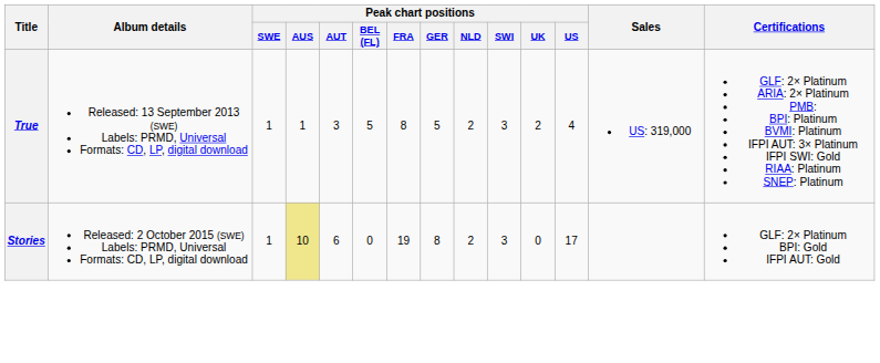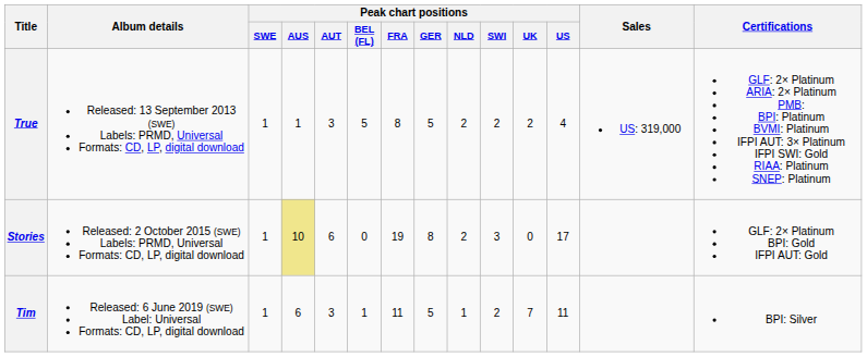 <table class="wikitable plainrowheaders" style="text-align:center">
 <tr>
 <th scope="col" rowspan="2" style="width:1em;">Title</th>
 <th scope="col" rowspan="2" style="width:18em;">Album details</th>
 <th scope="col" colspan="10">Peak chart positions</th>
 <th scope="col" rowspan="2" style="width:10em;">Sales</th>
 <th scope="col" rowspan="2" style="width:15em;"><a href='#'>Certifications</a></th>
 </tr>
 <tr>
 <th scope="col" style="width:2.9em;font-size:90%;"><a href='#'>SWE</a><br></th>
 <th scope="col" style="width:2.9em;font-size:90%;"><a href='#'>AUS</a><br></th>
 <th scope="col" style="width:2.9em;font-size:90%;"><a href='#'>AUT</a><br></th>
 <th scope="col" style="width:2.9em;font-size:90%;"><a href='#'>BEL<br>(FL)</a><br></th>
 <th scope="col" style="width:2.9em;font-size:90%;"><a href='#'>FRA</a><br></th>
 <th scope="col" style="width:2.9em;font-size:90%;"><a href='#'>GER</a><br></th>
 <th scope="col" style="width:2.9em;font-size:90%;"><a href='#'>NLD</a><br></th>
 <th scope="col" style="width:2.9em;font-size:90%;"><a href='#'>SWI</a><br></th>
 <th scope="col" style="width:2.9em;font-size:90%;"><a href='#'>UK</a><br></th>
 <th scope="col" style="width:2.9em;font-size:90%;"><a href='#'>US</a><br></th>
 </tr>
 <tr>
 <th scope="row"><em><a href='#'>True</a></em></th>
 <td><br><ul><li>Released: 13 September 2013 <small>(SWE)</small></li><li>Labels: PRMD, <a href='#'>Universal</a></li><li>Formats: <a href='#'>CD</a>, <a href='#'>LP</a>, <a href='#'>digital download</a></li></ul></td>
 <td>1</td>
 <td>1</td>
 <td>3</td>
 <td>5</td>
 <td>8</td>
 <td>5</td>
 <td>2</td>
-<td>3</td>
+<td>2</td>
 <td>2</td>
 <td>4</td>
 <td><br><ul><li><a href='#'>US</a>: 319,000</li></ul></td>
 <td><br><ul><li><a href='#'>GLF</a>: 2× Platinum</li><li><a href='#'>ARIA</a>: 2× Platinum</li><li><a href='#'>PMB</a>: </li><li><a href='#'>BPI</a>: Platinum</li><li><a href='#'>BVMI</a>: Platinum</li><li>IFPI AUT: 3× Platinum</li><li>IFPI SWI: Gold</li><li><a href='#'>RIAA</a>: Platinum</li><li><a href='#'>SNEP</a>: Platinum</li></ul></td>
 </tr>
 <tr>
 <th scope="row"><em><a href='#'>Stories</a></em></th>
 <td><br><ul><li>Released: 2 October 2015 <small>(SWE)</small></li><li>Labels: PRMD, Universal</li><li>Formats: CD, LP, digital download</li></ul></td>
 <td>1</td>
 <td style="background: khaki;">10</td>
 <td>6</td>
 <td>0</td>
 <td>19</td>
 <td>8</td>
 <td>2</td>
 <td>3</td>
 <td>0</td>
 <td>17</td>
 <td></td>
 <td><br><ul><li>GLF: 2× Platinum</li><li>BPI: Gold</li><li>IFPI AUT: Gold</li></ul></td>
 </tr>
+<tr>
+<th scope="row"><em><a href='#'>Tim</a></em></th>
+<td><br><ul><li>Released: 6 June 2019 <small>(SWE)</small></li><li>Label: Universal</li><li>Formats: CD, LP, digital download</li></ul></td>
+<td>1</td>
+<td>6</td>
+<td>3</td>
+<td>1</td>
+<td>11</td>
+<td>5</td>
+<td>1</td>
+<td>2</td>
+<td>7</td>
+<td>11</td>
+<td></td>
+<td><br><ul><li>BPI: Silver</li></ul></td>
+</tr>
 </table>
